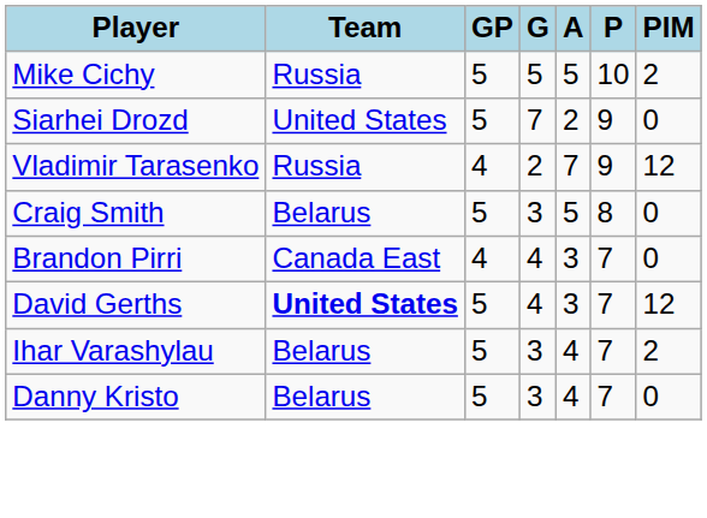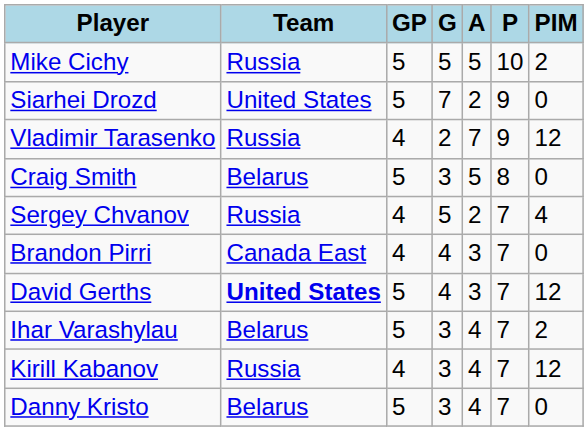 <table class="wikitable">
 <tr>
 <th style="background:lightblue;">Player</th>
 <th style="background:lightblue;">Team</th>
 <th style="background:lightblue;">GP</th>
 <th style="background:lightblue;">G</th>
 <th style="background:lightblue;">A</th>
 <th style="background:lightblue;">P</th>
 <th style="background:lightblue;">PIM</th>
 </tr>
 <tr>
 <td> <a href='#'>Mike Cichy</a></td>
 <td><a href='#'>Russia</a></td>
 <td>5</td>
 <td>5</td>
 <td>5</td>
 <td>10</td>
 <td>2</td>
 </tr>
 <tr>
 <td> <a href='#'>Siarhei Drozd</a></td>
 <td><a href='#'>United States</a></td>
 <td>5</td>
 <td>7</td>
 <td>2</td>
 <td>9</td>
 <td>0</td>
 </tr>
 <tr>
 <td> <a href='#'>Vladimir Tarasenko</a></td>
 <td><a href='#'>Russia</a></td>
 <td>4</td>
 <td>2</td>
 <td>7</td>
 <td>9</td>
 <td>12</td>
 </tr>
 <tr>
 <td> <a href='#'>Craig Smith</a></td>
 <td><a href='#'>Belarus</a></td>
 <td>5</td>
 <td>3</td>
 <td>5</td>
 <td>8</td>
 <td>0</td>
 </tr>
 <tr>
+<td> <a href='#'>Sergey Chvanov</a></td>
+<td><a href='#'>Russia</a></td>
+<td>4</td>
+<td>5</td>
+<td>2</td>
+<td>7</td>
+<td>4</td>
+</tr>
+<tr>
 <td> <a href='#'>Brandon Pirri</a></td>
 <td><a href='#'>Canada East</a></td>
 <td>4</td>
 <td>4</td>
 <td>3</td>
 <td>7</td>
 <td>0</td>
 </tr>
 <tr>
 <td> <a href='#'>David Gerths</a></td>
 <td><strong><a href='#'>United States</a></strong></td>
 <td>5</td>
 <td>4</td>
 <td>3</td>
 <td>7</td>
 <td>12</td>
 </tr>
 <tr>
 <td> <a href='#'>Ihar Varashylau</a></td>
 <td><a href='#'>Belarus</a></td>
 <td>5</td>
 <td>3</td>
 <td>4</td>
 <td>7</td>
 <td>2</td>
 </tr>
 <tr>
+<td> <a href='#'>Kirill Kabanov</a></td>
+<td><a href='#'>Russia</a></td>
+<td>4</td>
+<td>3</td>
+<td>4</td>
+<td>7</td>
+<td>12</td>
+</tr>
+<tr>
 <td> <a href='#'>Danny Kristo</a></td>
 <td><a href='#'>Belarus</a></td>
 <td>5</td>
 <td>3</td>
 <td>4</td>
 <td>7</td>
 <td>0</td>
 </tr>
 </table>
